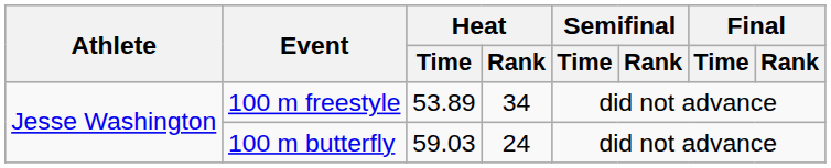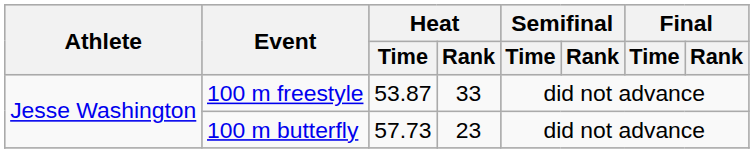 <table class=wikitable style="font-size:90%">
 <tr>
 <th rowspan=2>Athlete</th>
 <th rowspan=2>Event</th>
 <th colspan="2">Heat</th>
 <th colspan="2">Semifinal</th>
 <th colspan="2">Final</th>
 </tr>
 <tr style="font-size:95%">
 <th>Time</th>
 <th>Rank</th>
 <th>Time</th>
 <th>Rank</th>
 <th>Time</th>
 <th>Rank</th>
 </tr>
 <tr align=center>
 <td align=left rowspan=2><a href='#'>Jesse Washington</a></td>
 <td align=left><a href='#'>100 m freestyle</a></td>
-<td>53.89</td>
-<td>34</td>
+<td>53.87</td>
+<td>33</td>
 <td colspan=4>did not advance</td>
 </tr>
 <tr align=center>
 <td align=left><a href='#'>100 m butterfly</a></td>
-<td>59.03</td>
-<td>24</td>
+<td>57.73</td>
+<td>23</td>
 <td colspan=4>did not advance</td>
 </tr>
 </table>
